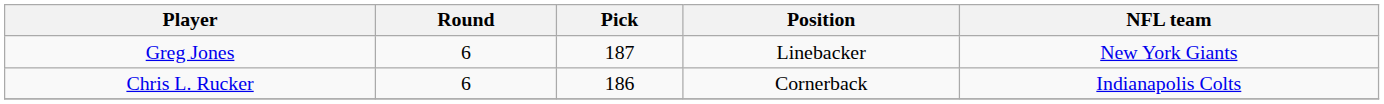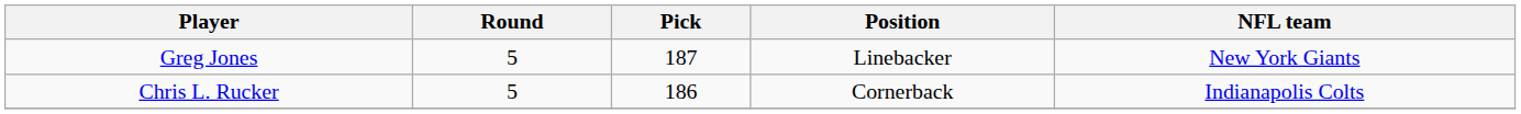 <table class="wikitable" width="70%">
 <tr>
 <th>Player</th>
 <th>Round</th>
 <th>Pick</th>
 <th>Position</th>
 <th>NFL team</th>
 </tr>
 <tr align="center" bgcolor="">
 <td><a href='#'>Greg Jones</a></td>
-<td>6</td>
+<td>5</td>
 <td>187</td>
 <td>Linebacker</td>
 <td><a href='#'>New York Giants</a></td>
 </tr>
 <tr align="center" bgcolor="">
 <td><a href='#'>Chris L. Rucker</a></td>
-<td>6</td>
+<td>5</td>
 <td>186</td>
 <td>Cornerback</td>
 <td><a href='#'>Indianapolis Colts</a></td>
 </tr>
 <tr>
 </tr>
 </table>
